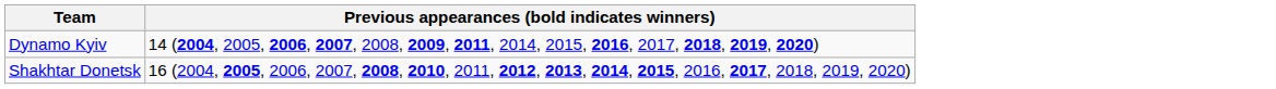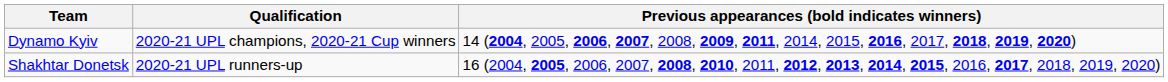 <table class="wikitable">
 <tr>
 <th>Team</th>
+<th>Qualification</th>
 <th>Previous appearances (bold indicates winners)</th>
 </tr>
 <tr>
 <td><a href='#'>Dynamo Kyiv</a></td>
+<td><a href='#'>2020-21 UPL</a> champions, <a href='#'>2020-21 Cup</a> winners</td>
 <td>14 (<strong><a href='#'>2004</a></strong>, <a href='#'>2005</a>, <strong><a href='#'>2006</a></strong>, <strong><a href='#'>2007</a></strong>, <a href='#'>2008</a>, <strong><a href='#'>2009</a></strong>, <strong><a href='#'>2011</a></strong>, <a href='#'>2014</a>, <a href='#'>2015</a>, <strong><a href='#'>2016</a></strong>, <a href='#'>2017</a>, <strong><a href='#'>2018</a></strong>, <strong><a href='#'>2019</a></strong>, <strong><a href='#'>2020</a></strong>)</td>
 </tr>
 <tr>
 <td><a href='#'>Shakhtar Donetsk</a></td>
+<td><a href='#'>2020-21 UPL</a> runners-up</td>
 <td>16 (<a href='#'>2004</a>, <strong><a href='#'>2005</a></strong>, <a href='#'>2006</a>, <a href='#'>2007</a>, <strong><a href='#'>2008</a></strong>, <strong><a href='#'>2010</a></strong>, <a href='#'>2011</a>, <strong><a href='#'>2012</a></strong>, <strong><a href='#'>2013</a></strong>, <strong><a href='#'>2014</a></strong>, <strong><a href='#'>2015</a></strong>, <a href='#'>2016</a>, <strong><a href='#'>2017</a></strong>, <a href='#'>2018</a>, <a href='#'>2019</a>, <a href='#'>2020</a>)</td>
 </tr>
 </table>
